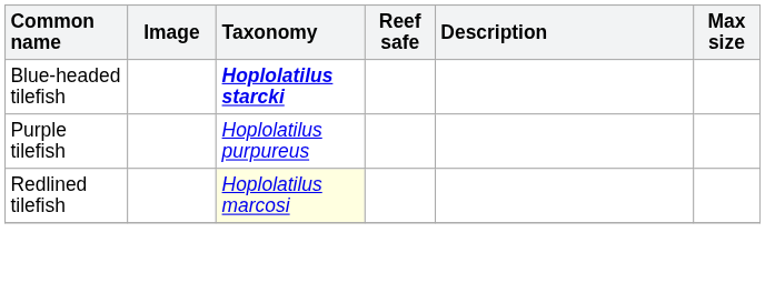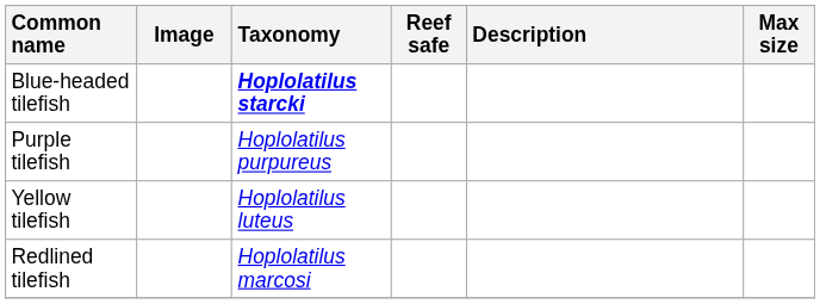 <table class="sortable collapsible" cellpadding="4" width="100%" border="1" style="border:1px solid #aaa; border-collapse:collapse">
 <tr>
 <th align="left" style="background:#F2F3F4" width="170px">Common name</th>
 <th style="background:#F2F3F4" width="130px" class="unsortable">Image</th>
 <th align="left" style="background:#F2F3F4" width="190px">Taxonomy</th>
 <th style="background:#F2F3F4" width="100px">Reef safe</th>
 <th align="left" style="background:#F2F3F4" width="610px" class="unsortable">Description</th>
 <th style="background:#F2F3F4" width="100px">Max size</th>
 </tr>
 <tr>
 <td>Blue-headed tilefish</td>
 <td></td>
 <td><strong><em><a href='#'>Hoplolatilus starcki</a></em></strong></td>
 <td></td>
 <td></td>
 <td align="center"></td>
 </tr>
 <tr>
 <td>Purple tilefish</td>
 <td></td>
 <td><em><a href='#'>Hoplolatilus purpureus</a></em></td>
 <td></td>
 <td></td>
 <td align="center"></td>
 </tr>
 <tr>
+<td>Yellow tilefish</td>
+<td></td>
+<td><em><a href='#'>Hoplolatilus luteus</a></em></td>
+<td></td>
+<td></td>
+<td align="center"></td>
+</tr>
+<tr>
 <td>Redlined tilefish</td>
 <td></td>
-<td style="background: lightyellow;"><em><a href='#'>Hoplolatilus marcosi</a></em></td>
+<td><em><a href='#'>Hoplolatilus marcosi</a></em></td>
 <td></td>
 <td></td>
 <td></td>
 </tr>
 <tr>
 </tr>
 </table>
